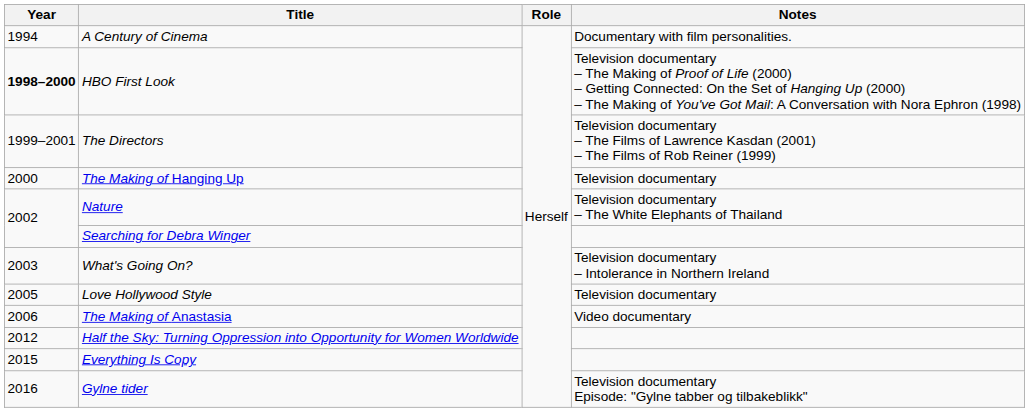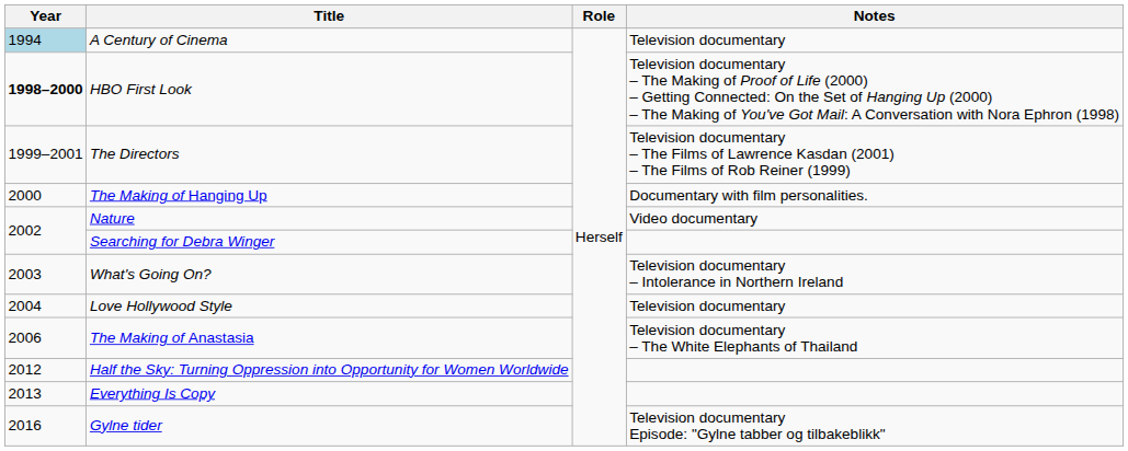 <table class="wikitable sortable">
 <tr>
 <th>Year</th>
 <th>Title</th>
 <th>Role</th>
 <th class="unsortable">Notes</th>
 </tr>
 <tr>
-<td>1994</td>
+<td style="background: lightblue;">1994</td>
 <td><em>A Century of Cinema</em></td>
 <td rowspan=12>Herself</td>
-<td>Documentary with film personalities.</td>
+<td>Television documentary</td>
 </tr>
 <tr>
 <td><strong>1998–2000</strong></td>
 <td><em>HBO First Look</em></td>
 <td>Television documentary<br>– The Making of <em>Proof of Life</em> (2000)<br>– Getting Connected: On the Set of <em>Hanging Up</em> (2000)<br>– The Making of <em>You've Got Mail</em>: A Conversation with Nora Ephron (1998)</td>
 </tr>
 <tr>
 <td>1999–2001</td>
 <td><em>The Directors</em></td>
 <td>Television documentary<br>– The Films of Lawrence Kasdan (2001)<br>– The Films of Rob Reiner (1999)</td>
 </tr>
 <tr>
 <td>2000</td>
 <td><em><a href='#'>The Making of </em>Hanging Up<em></a></em></td>
-<td>Television documentary</td>
+<td>Documentary with film personalities.</td>
 </tr>
 <tr>
 <td rowspan=2>2002</td>
 <td><em><a href='#'>Nature</a></em></td>
-<td>Television documentary<br>– The White Elephants of Thailand</td>
+<td>Video documentary</td>
 </tr>
 <tr>
 <td><em><a href='#'>Searching for Debra Winger</a></em></td>
 <td></td>
 </tr>
 <tr>
 <td>2003</td>
 <td><em>What's Going On?</em></td>
 <td>Television documentary<br>– Intolerance in Northern Ireland</td>
 </tr>
 <tr>
-<td>2005</td>
+<td>2004</td>
 <td><em>Love Hollywood Style</em></td>
 <td>Television documentary</td>
 </tr>
 <tr>
 <td>2006</td>
 <td><em><a href='#'>The Making of </em>Anastasia<em></a></em></td>
-<td>Video documentary</td>
+<td>Television documentary<br>– The White Elephants of Thailand</td>
 </tr>
 <tr>
 <td>2012</td>
 <td><em><a href='#'>Half the Sky: Turning Oppression into Opportunity for Women Worldwide</a></em></td>
 <td></td>
 </tr>
 <tr>
-<td>2015</td>
+<td>2013</td>
 <td><em><a href='#'>Everything Is Copy</a></em></td>
 <td></td>
 </tr>
 <tr>
 <td>2016</td>
 <td><em><a href='#'>Gylne tider</a></em></td>
 <td>Television documentary<br>Episode: "Gylne tabber og tilbakeblikk"</td>
 </tr>
 </table>
